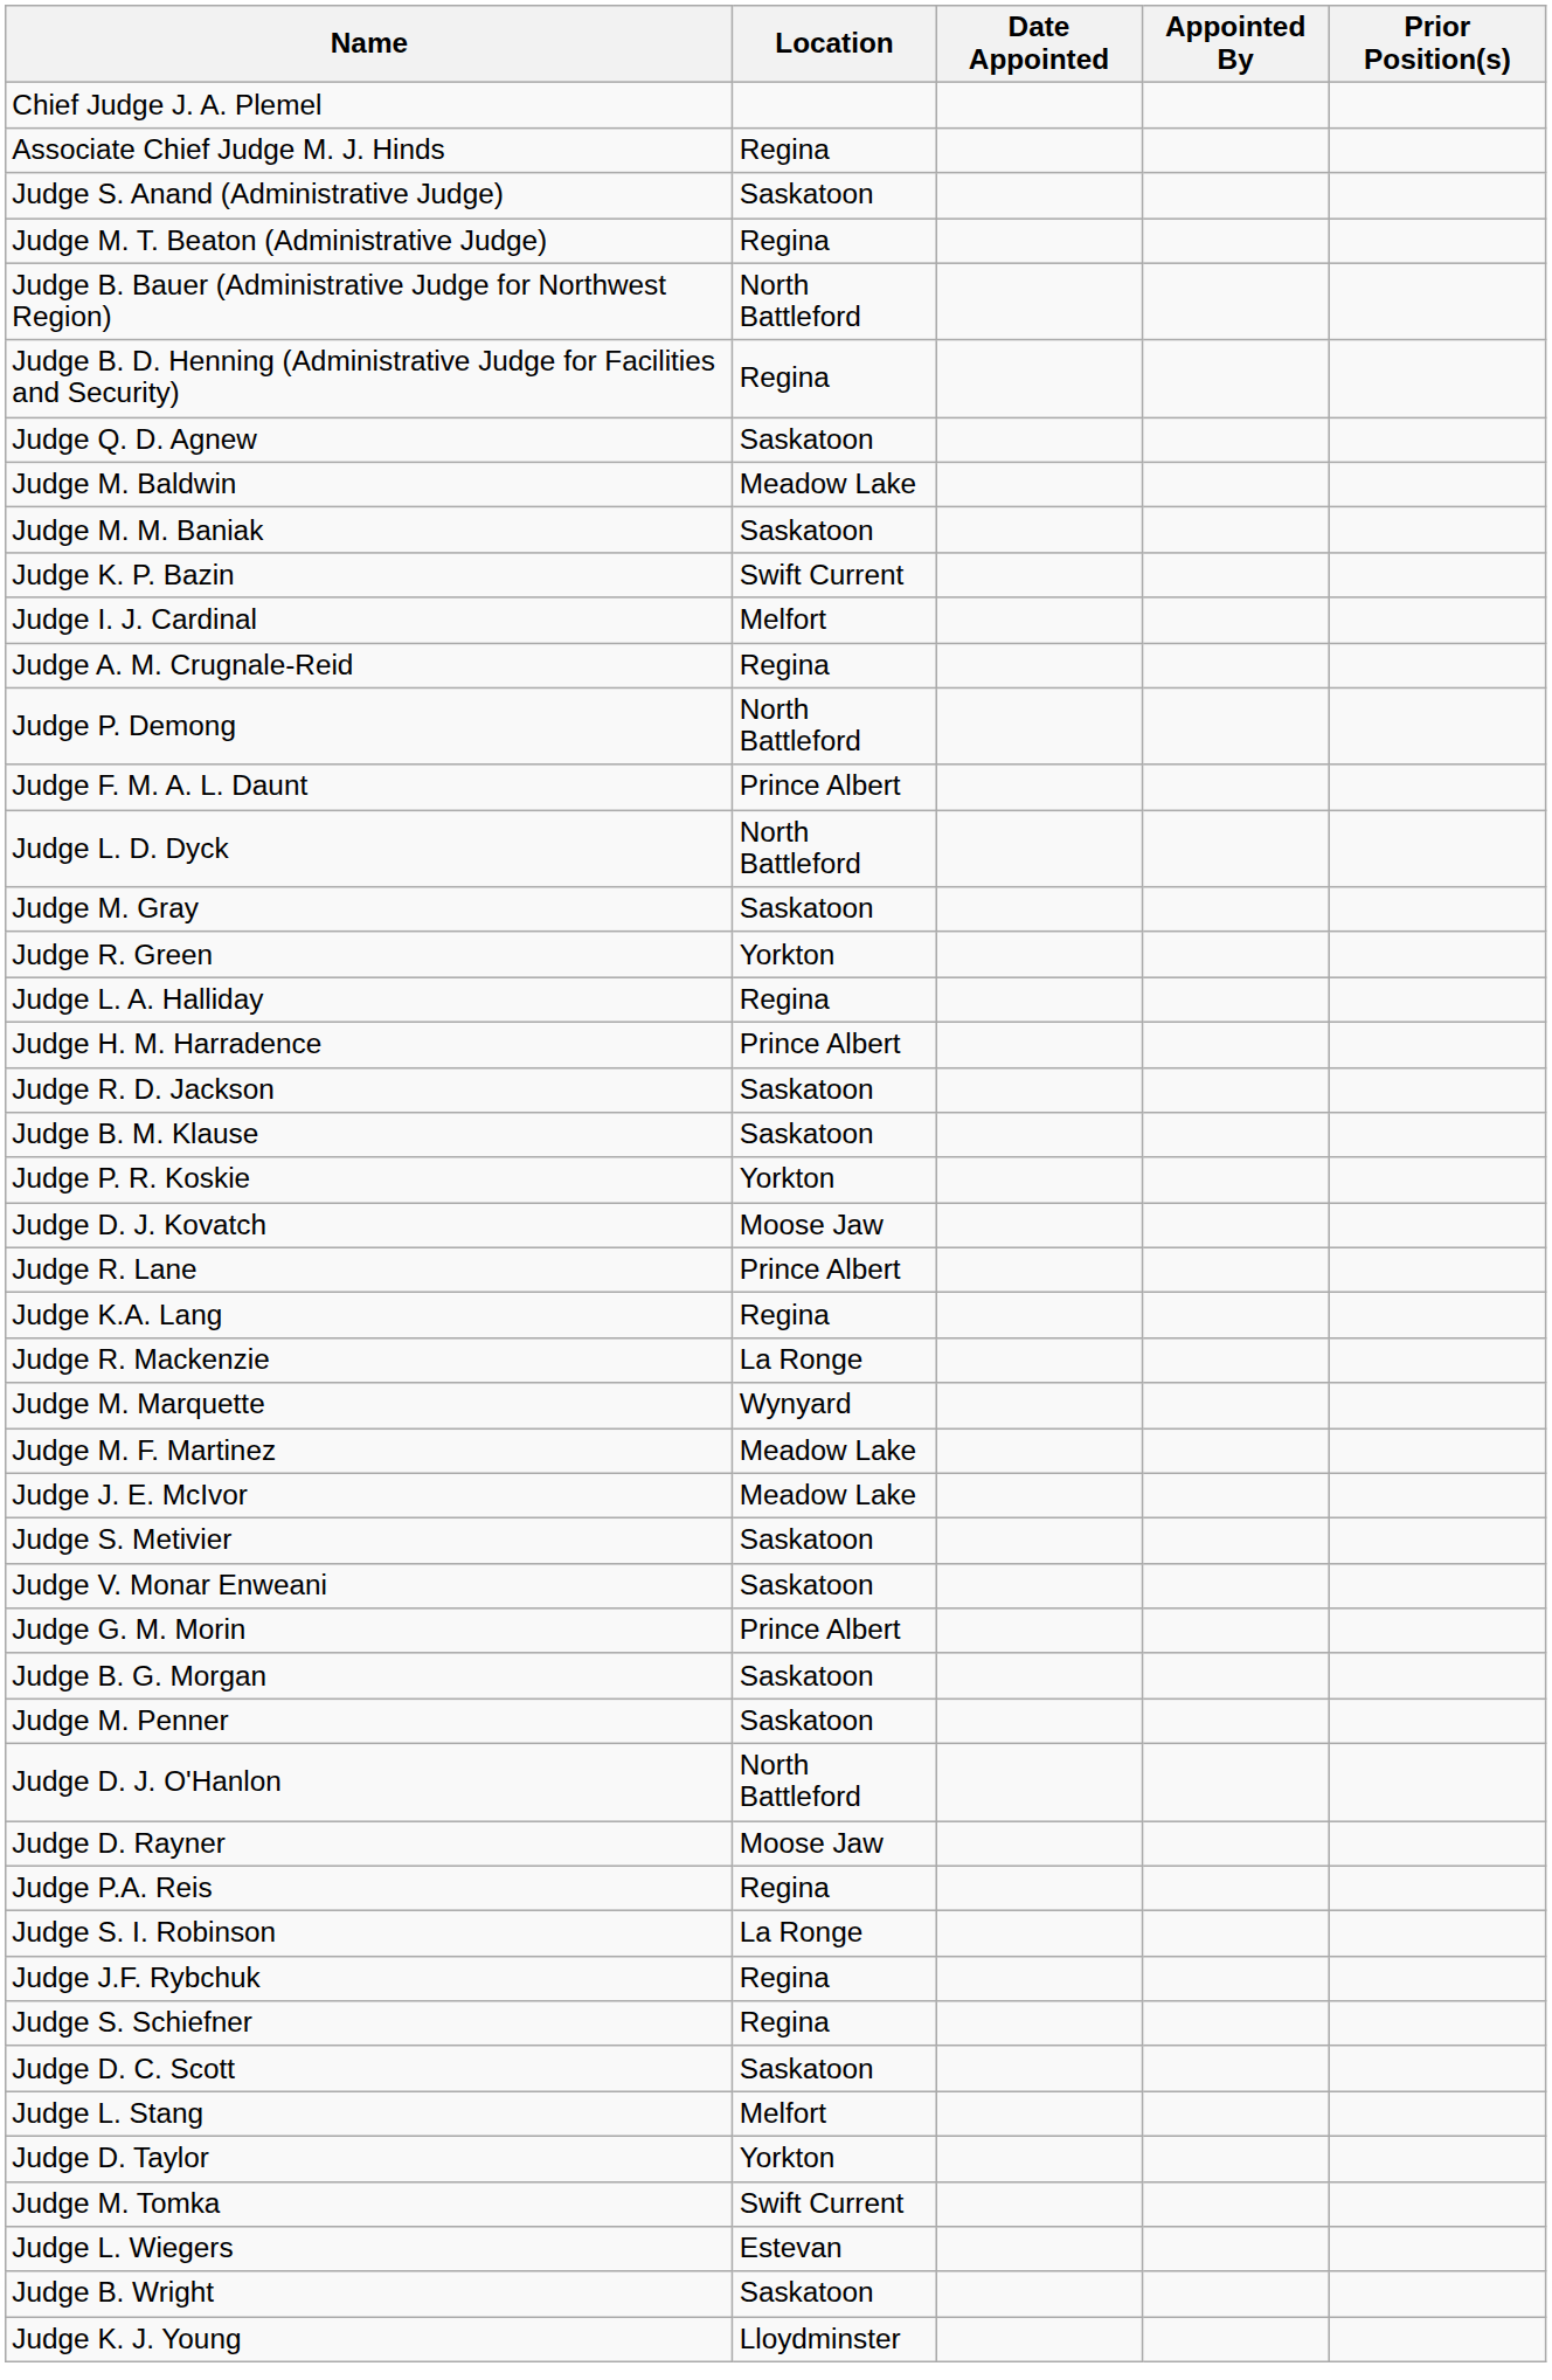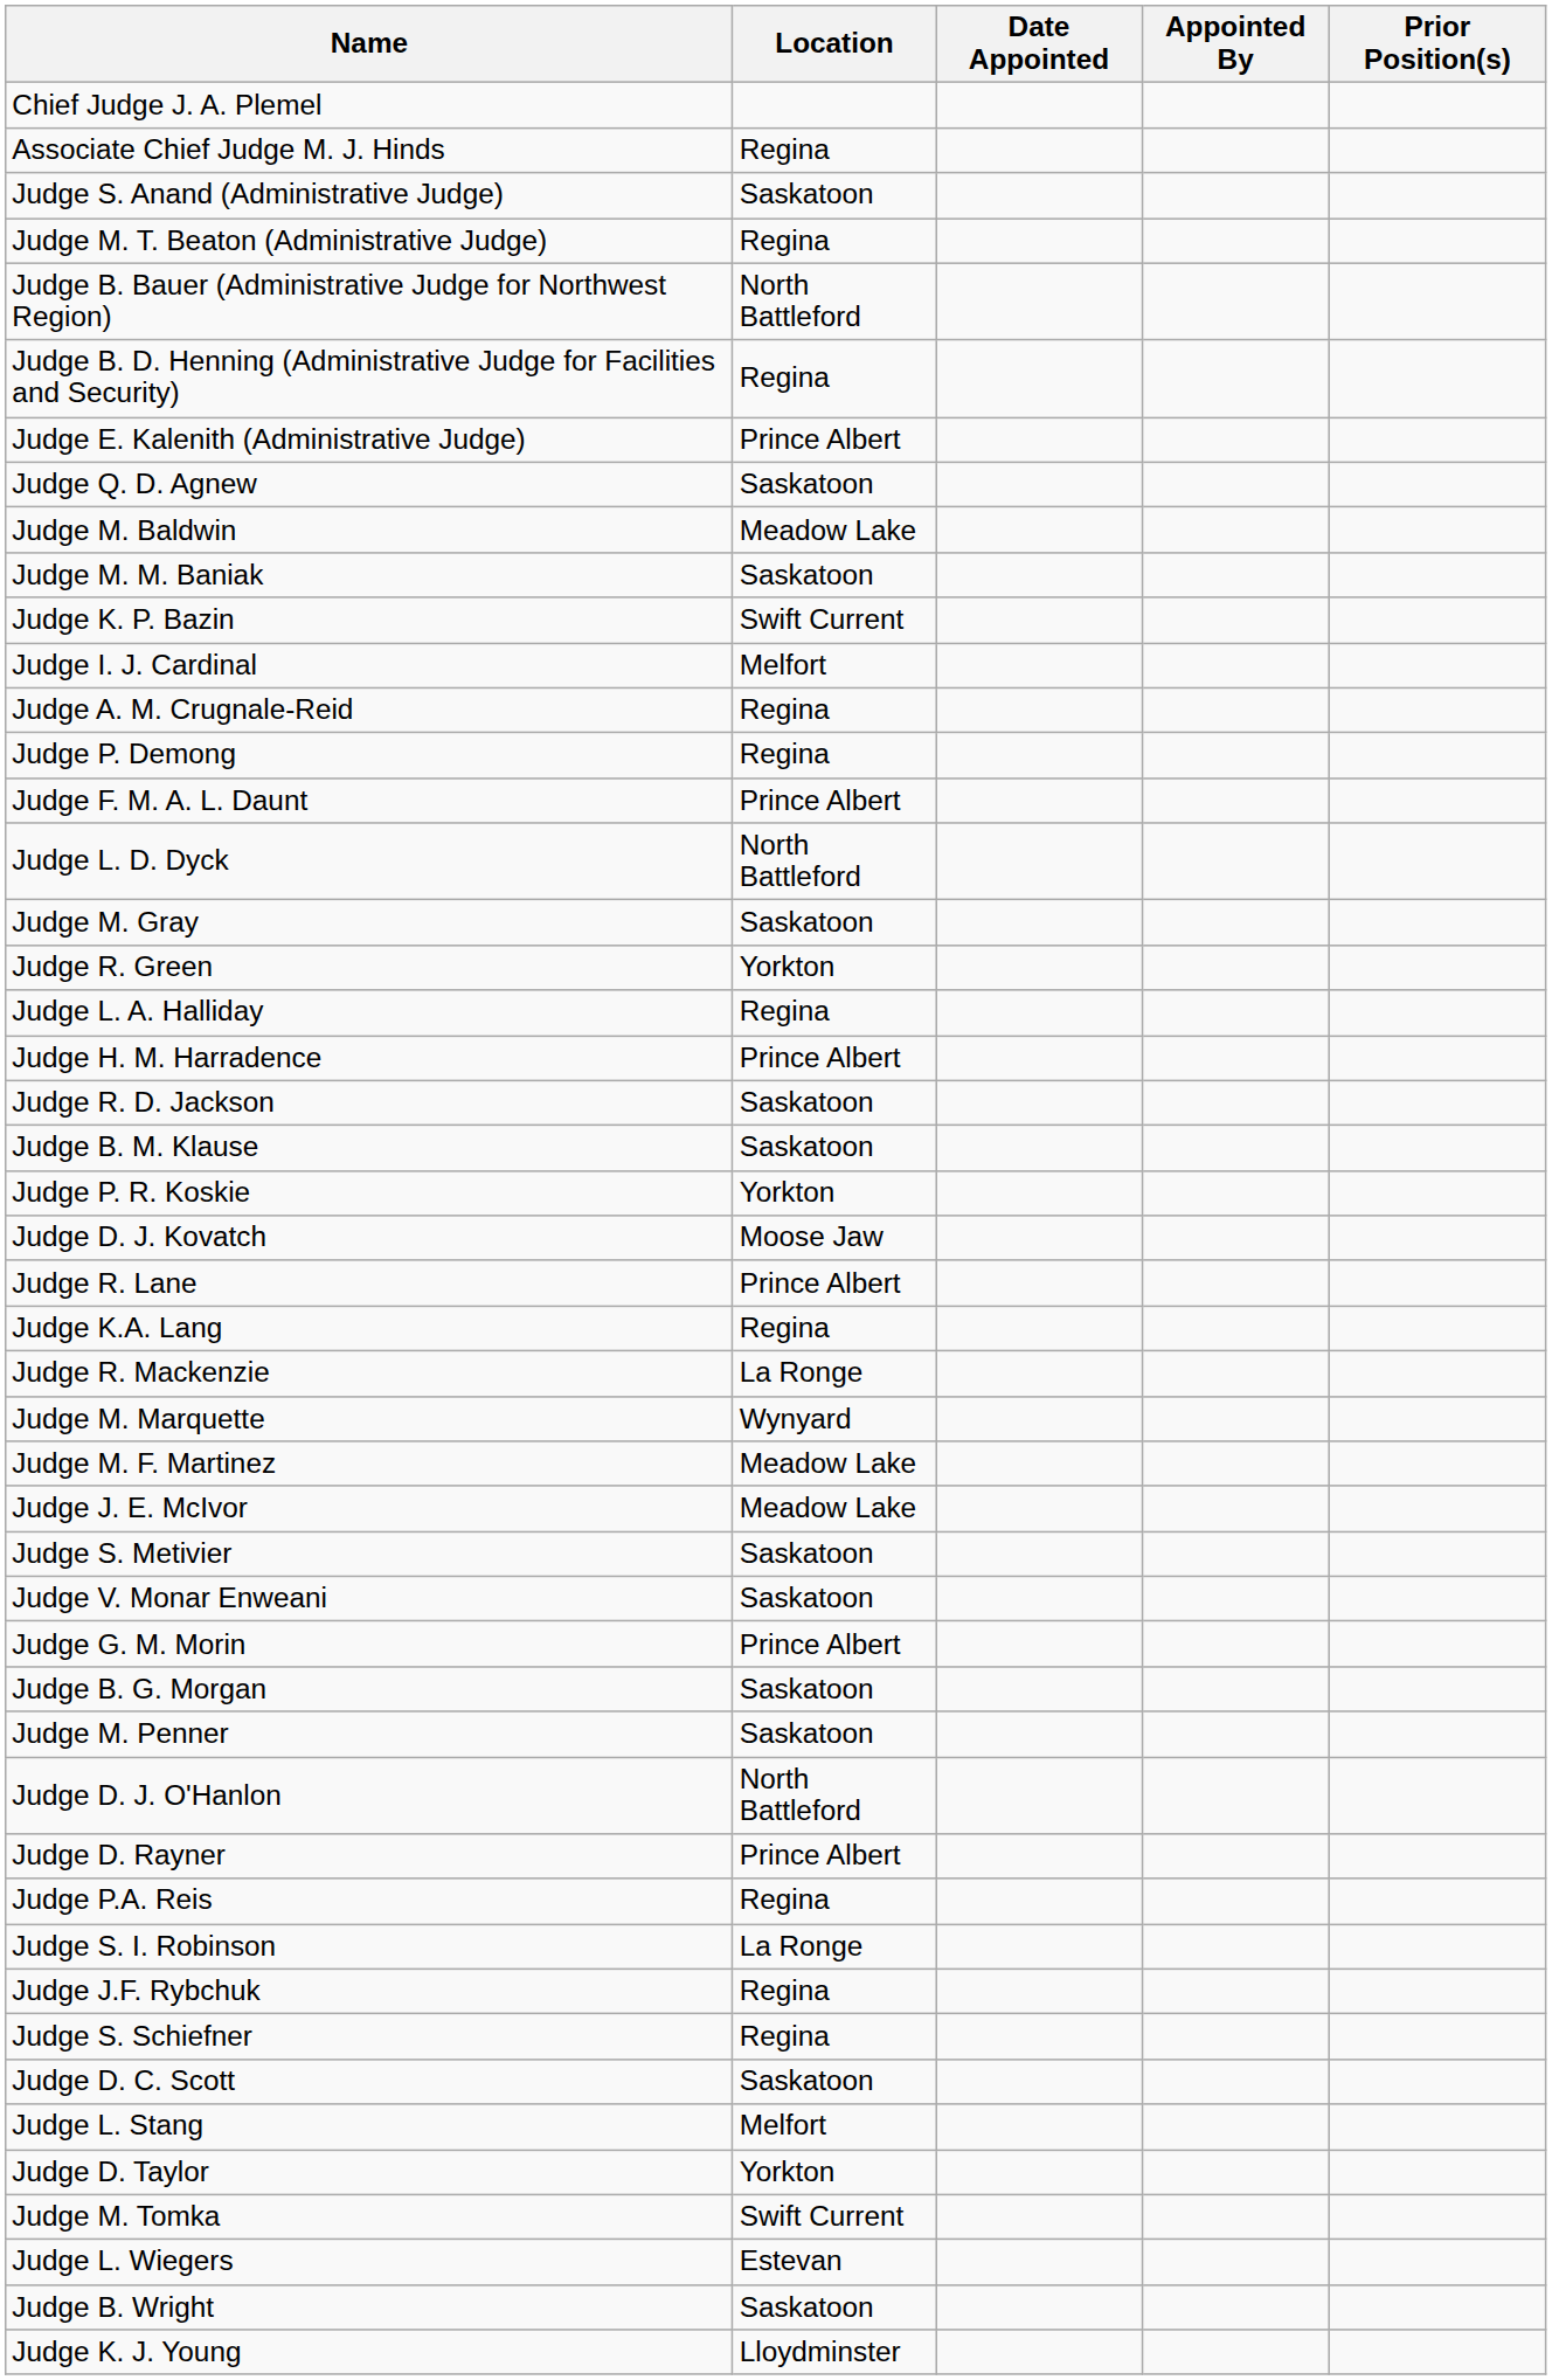 <table class="wikitable sortable">
 <tr>
 <th>Name</th>
 <th>Location</th>
 <th>Date Appointed</th>
 <th>Appointed By</th>
 <th>Prior Position(s)</th>
 </tr>
 <tr>
 <td>Chief Judge J. A. Plemel</td>
 <td></td>
 <td></td>
 <td></td>
 <td></td>
 </tr>
 <tr>
 <td>Associate Chief Judge M. J. Hinds</td>
 <td>Regina</td>
 <td></td>
 <td></td>
 <td></td>
 </tr>
 <tr>
 <td>Judge S. Anand (Administrative Judge)</td>
 <td>Saskatoon</td>
 <td></td>
 <td></td>
 <td></td>
 </tr>
 <tr>
 <td>Judge M. T. Beaton (Administrative Judge)</td>
 <td>Regina</td>
 <td></td>
 <td></td>
 <td></td>
 </tr>
 <tr>
 <td>Judge B. Bauer (Administrative Judge for Northwest Region)</td>
 <td>North Battleford</td>
 <td></td>
 <td></td>
 <td></td>
 </tr>
 <tr>
 <td>Judge B. D. Henning (Administrative Judge for Facilities and Security)</td>
 <td>Regina</td>
 <td></td>
 <td></td>
 <td></td>
 </tr>
 <tr>
+<td>Judge E. Kalenith (Administrative Judge)</td>
+<td>Prince Albert</td>
+<td></td>
+<td></td>
+<td></td>
+</tr>
+<tr>
 <td>Judge Q. D. Agnew</td>
 <td>Saskatoon</td>
 <td></td>
 <td></td>
 <td></td>
 </tr>
 <tr>
 <td>Judge M. Baldwin</td>
 <td>Meadow Lake</td>
 <td></td>
 <td></td>
 <td></td>
 </tr>
 <tr>
 <td>Judge M. M. Baniak</td>
 <td>Saskatoon</td>
 <td></td>
 <td></td>
 <td></td>
 </tr>
 <tr>
 <td>Judge K. P. Bazin</td>
 <td>Swift Current</td>
 <td></td>
 <td></td>
 <td></td>
 </tr>
 <tr>
 <td>Judge I. J. Cardinal</td>
 <td>Melfort</td>
 <td></td>
 <td></td>
 <td></td>
 </tr>
 <tr>
 <td>Judge A. M. Crugnale-Reid</td>
 <td>Regina</td>
 <td></td>
 <td></td>
 <td></td>
 </tr>
 <tr>
 <td>Judge P. Demong</td>
-<td>North Battleford</td>
+<td>Regina</td>
 <td></td>
 <td></td>
 <td></td>
 </tr>
 <tr>
 <td>Judge F. M. A. L. Daunt</td>
 <td>Prince Albert</td>
 <td></td>
 <td></td>
 <td></td>
 </tr>
 <tr>
 <td>Judge L. D. Dyck</td>
 <td>North Battleford</td>
 <td></td>
 <td></td>
 <td></td>
 </tr>
 <tr>
 <td>Judge M. Gray</td>
 <td>Saskatoon</td>
 <td></td>
 <td></td>
 <td></td>
 </tr>
 <tr>
 <td>Judge R. Green</td>
 <td>Yorkton</td>
 <td></td>
 <td></td>
 <td></td>
 </tr>
 <tr>
 <td>Judge L. A. Halliday</td>
 <td>Regina</td>
 <td></td>
 <td></td>
 <td></td>
 </tr>
 <tr>
 <td>Judge H. M. Harradence</td>
 <td>Prince Albert</td>
 <td></td>
 <td></td>
 <td></td>
 </tr>
 <tr>
 <td>Judge R. D. Jackson</td>
 <td>Saskatoon</td>
 <td></td>
 <td></td>
 <td></td>
 </tr>
 <tr>
 <td>Judge B. M. Klause</td>
 <td>Saskatoon</td>
 <td></td>
 <td></td>
 <td></td>
 </tr>
 <tr>
 <td>Judge P. R. Koskie</td>
 <td>Yorkton</td>
 <td></td>
 <td></td>
 <td></td>
 </tr>
 <tr>
 <td>Judge D. J. Kovatch</td>
 <td>Moose Jaw</td>
 <td></td>
 <td></td>
 <td></td>
 </tr>
 <tr>
 <td>Judge R. Lane</td>
 <td>Prince Albert</td>
 <td></td>
 <td></td>
 <td></td>
 </tr>
 <tr>
 <td>Judge K.A. Lang</td>
 <td>Regina</td>
 <td></td>
 <td></td>
 <td></td>
 </tr>
 <tr>
 <td>Judge R. Mackenzie</td>
 <td>La Ronge</td>
 <td></td>
 <td></td>
 <td></td>
 </tr>
 <tr>
 <td>Judge M. Marquette</td>
 <td>Wynyard</td>
 <td></td>
 <td></td>
 <td></td>
 </tr>
 <tr>
 <td>Judge M. F. Martinez</td>
 <td>Meadow Lake</td>
 <td></td>
 <td></td>
 <td></td>
 </tr>
 <tr>
 <td>Judge J. E. McIvor</td>
 <td>Meadow Lake</td>
 <td></td>
 <td></td>
 <td></td>
 </tr>
 <tr>
 <td>Judge S. Metivier</td>
 <td>Saskatoon</td>
 <td></td>
 <td></td>
 <td></td>
 </tr>
 <tr>
 <td>Judge V. Monar Enweani</td>
 <td>Saskatoon</td>
 <td></td>
 <td></td>
 <td></td>
 </tr>
 <tr>
 <td>Judge G. M. Morin</td>
 <td>Prince Albert</td>
 <td></td>
 <td></td>
 <td></td>
 </tr>
 <tr>
 <td>Judge B. G. Morgan</td>
 <td>Saskatoon</td>
 <td></td>
 <td></td>
 <td></td>
 </tr>
 <tr>
 <td>Judge M. Penner</td>
 <td>Saskatoon</td>
 <td></td>
 <td></td>
 <td></td>
 </tr>
 <tr>
 <td>Judge D. J. O'Hanlon</td>
 <td>North Battleford</td>
 <td></td>
 <td></td>
 <td></td>
 </tr>
 <tr>
 <td>Judge D. Rayner</td>
-<td>Moose Jaw</td>
+<td>Prince Albert</td>
 <td></td>
 <td></td>
 <td></td>
 </tr>
 <tr>
 <td>Judge P.A. Reis</td>
 <td>Regina</td>
 <td></td>
 <td></td>
 <td></td>
 </tr>
 <tr>
 <td>Judge S. I. Robinson</td>
 <td>La Ronge</td>
 <td></td>
 <td></td>
 <td></td>
 </tr>
 <tr>
 <td>Judge J.F. Rybchuk</td>
 <td>Regina</td>
 <td></td>
 <td></td>
 <td></td>
 </tr>
 <tr>
 <td>Judge S. Schiefner</td>
 <td>Regina</td>
 <td></td>
 <td></td>
 <td></td>
 </tr>
 <tr>
 <td>Judge D. C. Scott</td>
 <td>Saskatoon</td>
 <td></td>
 <td></td>
 <td></td>
 </tr>
 <tr>
 <td>Judge L. Stang</td>
 <td>Melfort</td>
 <td></td>
 <td></td>
 <td></td>
 </tr>
 <tr>
 <td>Judge D. Taylor</td>
 <td>Yorkton</td>
 <td></td>
 <td></td>
 <td></td>
 </tr>
 <tr>
 <td>Judge M. Tomka</td>
 <td>Swift Current</td>
 <td></td>
 <td></td>
 <td></td>
 </tr>
 <tr>
 <td>Judge L. Wiegers</td>
 <td>Estevan</td>
 <td></td>
 <td></td>
 <td></td>
 </tr>
 <tr>
 <td>Judge B. Wright</td>
 <td>Saskatoon</td>
 <td></td>
 <td></td>
 <td></td>
 </tr>
 <tr>
 <td>Judge K. J. Young</td>
 <td>Lloydminster</td>
 <td></td>
 <td></td>
 <td></td>
 </tr>
 </table>
